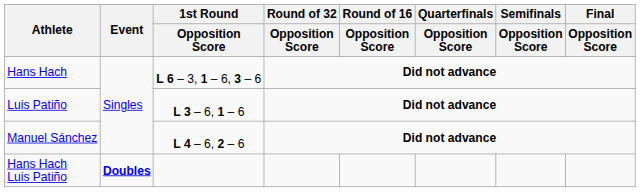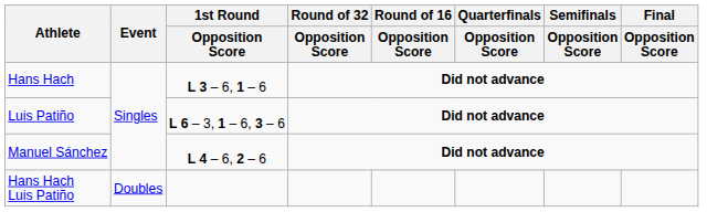 <table class="wikitable" border="1" style="font-size:90%">
 <tr>
 <th rowspan=2>Athlete</th>
 <th rowspan=2>Event</th>
 <th>1st Round</th>
 <th>Round of 32</th>
 <th>Round of 16</th>
 <th>Quarterfinals</th>
 <th>Semifinals</th>
 <th colspan=2>Final</th>
 </tr>
 <tr>
 <th>Opposition<br>Score</th>
 <th>Opposition<br>Score</th>
 <th>Opposition<br>Score</th>
 <th>Opposition<br>Score</th>
 <th>Opposition<br>Score</th>
 <th>Opposition<br>Score</th>
 </tr>
 <tr>
 <td><a href='#'>Hans Hach</a></td>
 <td rowspan=3><a href='#'>Singles</a></td>
-<td align=center><br><strong>L</strong> <strong>6</strong> – 3, <strong>1</strong> – 6, <strong>3</strong> – 6</td>
+<td align=center><br><strong>L</strong> <strong>3</strong> – 6, <strong>1</strong> – 6</td>
 <td align=center colspan=5><strong>Did not advance</strong></td>
 </tr>
 <tr>
 <td><a href='#'>Luis Patiño</a></td>
-<td align=center><br><strong>L</strong> <strong>3</strong> – 6, <strong>1</strong> – 6</td>
+<td align=center><br><strong>L</strong> <strong>6</strong> – 3, <strong>1</strong> – 6, <strong>3</strong> – 6</td>
 <td align=center colspan=5><strong>Did not advance</strong></td>
 </tr>
 <tr>
 <td><a href='#'>Manuel Sánchez</a></td>
 <td align=center><br><strong>L</strong> <strong>4</strong> – 6, <strong>2</strong> – 6</td>
 <td align=center colspan=5><strong>Did not advance</strong></td>
 </tr>
 <tr>
 <td><a href='#'>Hans Hach</a><br><a href='#'>Luis Patiño</a></td>
-<td><strong><a href='#'>Doubles</a></strong></td>
+<td><a href='#'>Doubles</a></td>
 <td align=center></td>
 <td align=center></td>
 <td align=center></td>
 <td align=center></td>
 <td align=center></td>
 <td align=center></td>
 </tr>
 </table>
